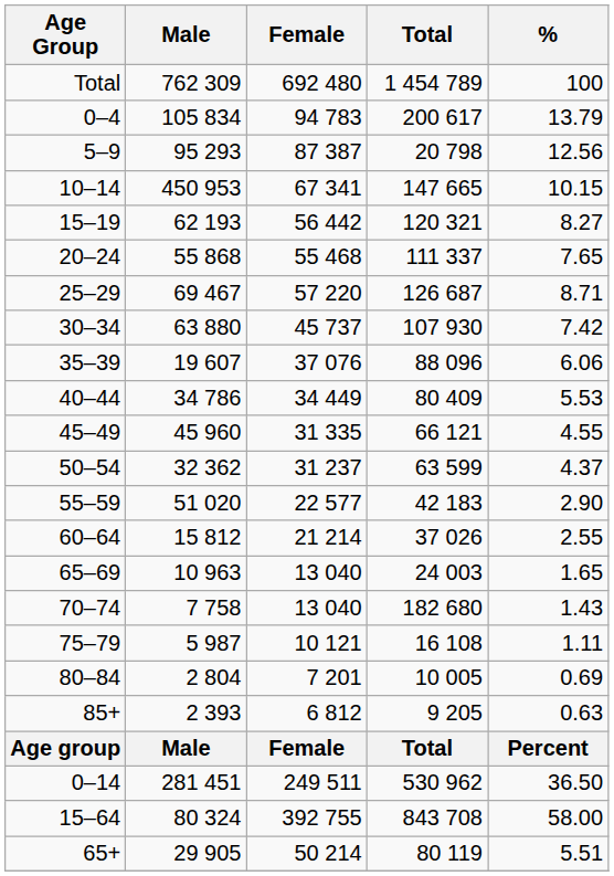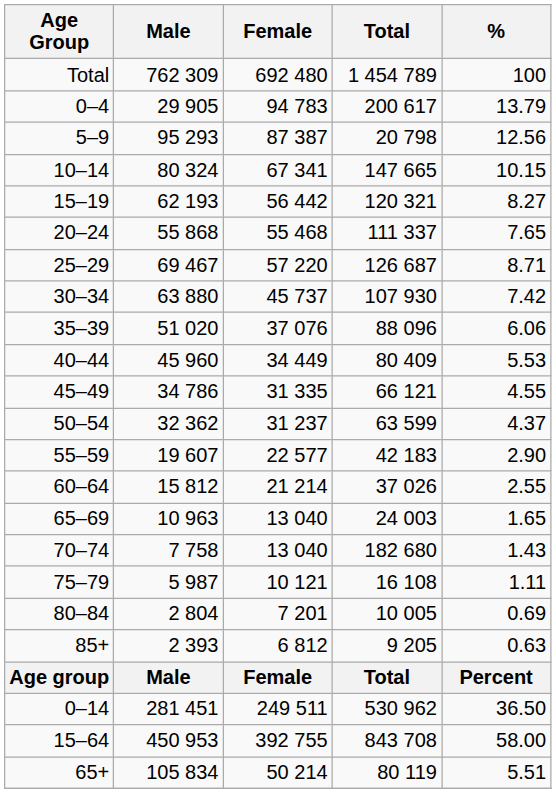 <table class="wikitable">
 <tr>
 <th width="80pt">Age Group</th>
 <th width="80pt">Male</th>
 <th width="80pt">Female</th>
 <th width="80pt">Total</th>
 <th width="80pt">%</th>
 </tr>
 <tr>
 <td align="right">Total</td>
 <td align="right">762 309</td>
 <td align="right">692 480</td>
 <td align="right">1 454 789</td>
 <td align="right">100</td>
 </tr>
 <tr>
 <td align="right">0–4</td>
-<td align="right">105 834</td>
+<td align="right">29 905</td>
 <td align="right">94 783</td>
 <td align="right">200 617</td>
 <td align="right">13.79</td>
 </tr>
 <tr>
 <td align="right">5–9</td>
 <td align="right">95 293</td>
 <td align="right">87 387</td>
 <td align="right">20 798</td>
 <td align="right">12.56</td>
 </tr>
 <tr>
 <td align="right">10–14</td>
-<td align="right">450 953</td>
+<td align="right">80 324</td>
 <td align="right">67 341</td>
 <td align="right">147 665</td>
 <td align="right">10.15</td>
 </tr>
 <tr>
 <td align="right">15–19</td>
 <td align="right">62 193</td>
 <td align="right">56 442</td>
 <td align="right">120 321</td>
 <td align="right">8.27</td>
 </tr>
 <tr>
 <td align="right">20–24</td>
 <td align="right">55 868</td>
 <td align="right">55 468</td>
 <td align="right">111 337</td>
 <td align="right">7.65</td>
 </tr>
 <tr>
 <td align="right">25–29</td>
 <td align="right">69 467</td>
 <td align="right">57 220</td>
 <td align="right">126 687</td>
 <td align="right">8.71</td>
 </tr>
 <tr>
 <td align="right">30–34</td>
 <td align="right">63 880</td>
 <td align="right">45 737</td>
 <td align="right">107 930</td>
 <td align="right">7.42</td>
 </tr>
 <tr>
 <td align="right">35–39</td>
-<td align="right">19 607</td>
+<td align="right">51 020</td>
 <td align="right">37 076</td>
 <td align="right">88 096</td>
 <td align="right">6.06</td>
 </tr>
 <tr>
 <td align="right">40–44</td>
-<td align="right">34 786</td>
+<td align="right">45 960</td>
 <td align="right">34 449</td>
 <td align="right">80 409</td>
 <td align="right">5.53</td>
 </tr>
 <tr>
 <td align="right">45–49</td>
-<td align="right">45 960</td>
+<td align="right">34 786</td>
 <td align="right">31 335</td>
 <td align="right">66 121</td>
 <td align="right">4.55</td>
 </tr>
 <tr>
 <td align="right">50–54</td>
 <td align="right">32 362</td>
 <td align="right">31 237</td>
 <td align="right">63 599</td>
 <td align="right">4.37</td>
 </tr>
 <tr>
 <td align="right">55–59</td>
-<td align="right">51 020</td>
+<td align="right">19 607</td>
 <td align="right">22 577</td>
 <td align="right">42 183</td>
 <td align="right">2.90</td>
 </tr>
 <tr>
 <td align="right">60–64</td>
 <td align="right">15 812</td>
 <td align="right">21 214</td>
 <td align="right">37 026</td>
 <td align="right">2.55</td>
 </tr>
 <tr>
 <td align="right">65–69</td>
 <td align="right">10 963</td>
 <td align="right">13 040</td>
 <td align="right">24 003</td>
 <td align="right">1.65</td>
 </tr>
 <tr>
 <td align="right">70–74</td>
 <td align="right">7 758</td>
 <td align="right">13 040</td>
 <td align="right">182 680</td>
 <td align="right">1.43</td>
 </tr>
 <tr>
 <td align="right">75–79</td>
 <td align="right">5 987</td>
 <td align="right">10 121</td>
 <td align="right">16 108</td>
 <td align="right">1.11</td>
 </tr>
 <tr>
 <td align="right">80–84</td>
 <td align="right">2 804</td>
 <td align="right">7 201</td>
 <td align="right">10 005</td>
 <td align="right">0.69</td>
 </tr>
 <tr>
 <td align="right">85+</td>
 <td align="right">2 393</td>
 <td align="right">6 812</td>
 <td align="right">9 205</td>
 <td align="right">0.63</td>
 </tr>
 <tr>
 <th width="50">Age group</th>
 <th width="80pt">Male</th>
 <th width="80">Female</th>
 <th width="80">Total</th>
 <th width="50">Percent</th>
 </tr>
 <tr>
 <td align="right">0–14</td>
 <td align="right">281 451</td>
 <td align="right">249 511</td>
 <td align="right">530 962</td>
 <td align="right">36.50</td>
 </tr>
 <tr>
 <td align="right">15–64</td>
-<td align="right">80 324</td>
+<td align="right">450 953</td>
 <td align="right">392 755</td>
 <td align="right">843 708</td>
 <td align="right">58.00</td>
 </tr>
 <tr>
 <td align="right">65+</td>
-<td align="right">29 905</td>
+<td align="right">105 834</td>
 <td align="right">50 214</td>
 <td align="right">80 119</td>
 <td align="right">5.51</td>
 </tr>
 <tr>
 </tr>
 </table>
